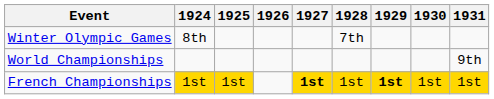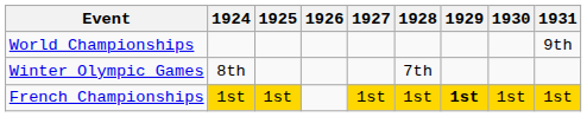 <table class="wikitable">
 <tr>
 <th>Event</th>
 <th>1924</th>
 <th>1925</th>
 <th>1926</th>
 <th>1927</th>
 <th>1928</th>
 <th>1929</th>
 <th>1930</th>
 <th>1931</th>
 </tr>
 <tr>
+<td><a href='#'>World Championships</a></td>
+<td></td>
+<td></td>
+<td></td>
+<td></td>
+<td></td>
+<td></td>
+<td></td>
+<td align="center">9th</td>
+</tr>
+<tr>
 <td><a href='#'>Winter Olympic Games</a></td>
 <td align="center">8th</td>
 <td></td>
 <td></td>
 <td></td>
 <td align="center">7th</td>
 <td></td>
 <td></td>
 <td></td>
 </tr>
 <tr>
-<td><a href='#'>World Championships</a></td>
-<td></td>
-<td></td>
-<td></td>
-<td></td>
-<td></td>
-<td></td>
-<td></td>
-<td align="center">9th</td>
-</tr>
-<tr>
 <td><a href='#'>French Championships</a></td>
 <td align="center" bgcolor="gold">1st</td>
 <td align="center" bgcolor="gold">1st</td>
 <td></td>
-<td align="center" bgcolor="gold"><strong>1st</strong></td>
+<td align="center" bgcolor="gold">1st</td>
 <td align="center" bgcolor="gold">1st</td>
 <td align="center" bgcolor="gold"><strong>1st</strong></td>
 <td align="center" bgcolor="gold">1st</td>
 <td align="center" bgcolor="gold">1st</td>
 </tr>
 </table>
